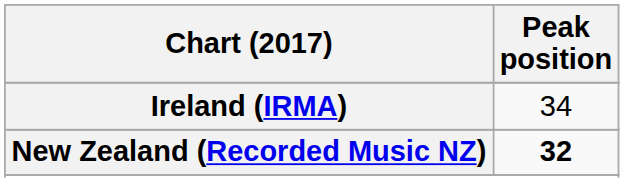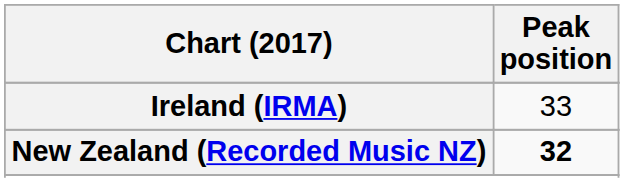 <table class="wikitable sortable plainrowheaders" style="text-align:center">
 <tr>
 <th scope="col">Chart (2017)</th>
 <th scope="col">Peak<br> position</th>
 </tr>
 <tr>
 </tr>
 <tr>
 </tr>
 <tr>
 </tr>
 <tr>
 </tr>
 <tr>
 </tr>
 <tr>
 <th scope="row">Ireland (<a href='#'>IRMA</a>)</th>
-<td>34</td>
+<td>33</td>
 </tr>
 <tr>
 </tr>
 <tr>
 <th scope="row">New Zealand (<a href='#'>Recorded Music NZ</a>)</th>
 <td><strong>32</strong></td>
 </tr>
 <tr>
 </tr>
 <tr>
 </tr>
 <tr>
 </tr>
 <tr>
 </tr>
 <tr>
 </tr>
 <tr>
 </tr>
 </table>
